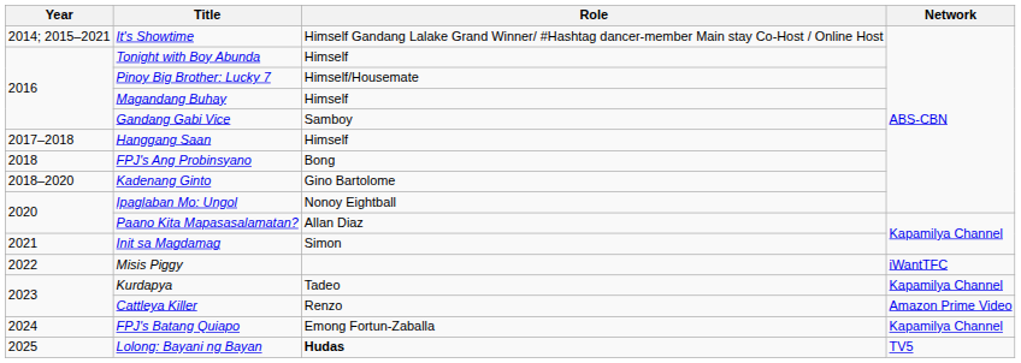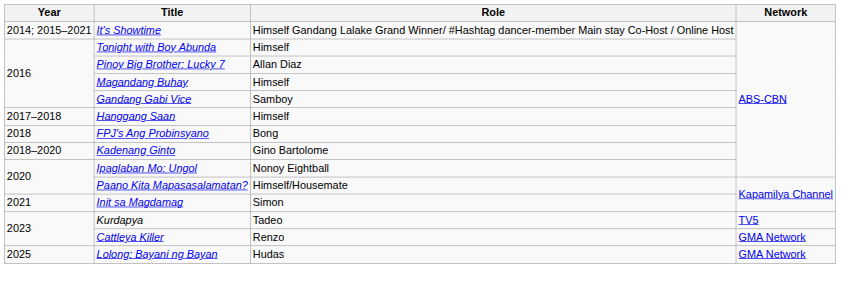 <table class="wikitable sortable">
 <tr>
 <th>Year</th>
 <th>Title</th>
 <th>Role</th>
 <th>Network</th>
 </tr>
 <tr>
 <td>2014; 2015–2021</td>
 <td><em><a href='#'>It's Showtime</a></em></td>
 <td>Himself Gandang Lalake Grand Winner/ #Hashtag dancer-member Main stay Co-Host / Online Host</td>
 <td rowspan="9"><a href='#'>ABS-CBN</a></td>
 </tr>
 <tr>
 <td rowspan="4">2016</td>
 <td><em><a href='#'>Tonight with Boy Abunda</a></em></td>
 <td>Himself</td>
 </tr>
 <tr>
 <td><em><a href='#'>Pinoy Big Brother: Lucky 7</a></em></td>
-<td>Himself/Housemate</td>
+<td>Allan Diaz</td>
 </tr>
 <tr>
 <td><em><a href='#'>Magandang Buhay</a></em></td>
 <td>Himself</td>
 </tr>
 <tr>
 <td><em><a href='#'>Gandang Gabi Vice</a></em></td>
 <td>Samboy</td>
 </tr>
 <tr>
 <td>2017–2018</td>
 <td><em><a href='#'>Hanggang Saan</a></em></td>
 <td>Himself</td>
 </tr>
 <tr>
 <td>2018</td>
 <td><em><a href='#'>FPJ's Ang Probinsyano</a></em></td>
 <td>Bong</td>
 </tr>
 <tr>
 <td>2018–2020</td>
 <td><em><a href='#'>Kadenang Ginto</a></em></td>
 <td>Gino Bartolome</td>
 </tr>
 <tr>
 <td rowspan="2">2020</td>
 <td><em><a href='#'>Ipaglaban Mo: Ungol</a></em></td>
 <td>Nonoy Eightball</td>
 </tr>
 <tr>
 <td><em><a href='#'>Paano Kita Mapasasalamatan?</a> </em></td>
-<td>Allan Diaz</td>
+<td>Himself/Housemate</td>
 <td rowspan="2"><a href='#'>Kapamilya Channel</a></td>
 </tr>
 <tr>
 <td>2021</td>
 <td><em><a href='#'>Init sa Magdamag</a></em></td>
 <td>Simon</td>
 </tr>
 <tr>
-<td>2022</td>
-<td><em>Misis Piggy</em></td>
-<td></td>
-<td><a href='#'>iWantTFC</a></td>
-</tr>
-<tr>
 <td rowspan="2">2023</td>
 <td><em>Kurdapya</em></td>
 <td>Tadeo</td>
-<td><a href='#'>Kapamilya Channel</a></td>
+<td><a href='#'>TV5</a></td>
 </tr>
 <tr>
 <td><em><a href='#'>Cattleya Killer</a></em></td>
 <td>Renzo</td>
-<td><a href='#'>Amazon Prime Video</a></td>
-</tr>
-<tr>
-<td>2024</td>
-<td><em><a href='#'>FPJ's Batang Quiapo</a></em></td>
-<td>Emong Fortun-Zaballa</td>
-<td><a href='#'>Kapamilya Channel</a></td>
+<td><a href='#'>GMA Network</a></td>
 </tr>
 <tr>
 <td>2025</td>
 <td><em><a href='#'>Lolong: Bayani ng Bayan</a></em></td>
-<td><strong>Hudas</strong></td>
-<td><a href='#'>TV5</a></td>
+<td>Hudas</td>
+<td><a href='#'>GMA Network</a></td>
 </tr>
 </table>
